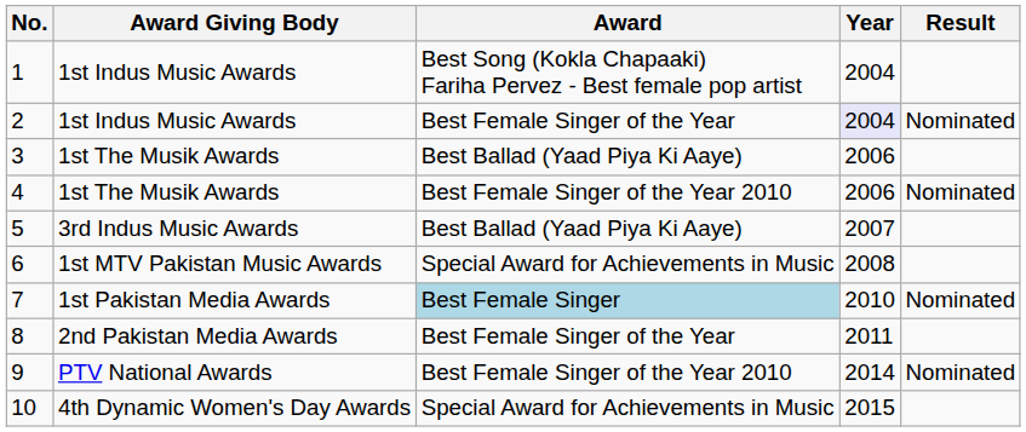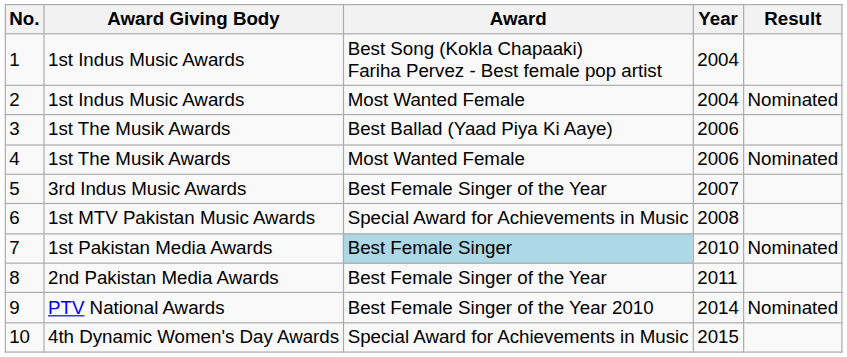 <table style="margin: 1em auto 1em auto;" class="wikitable">
 <tr>
 <th>No.</th>
 <th>Award Giving Body</th>
 <th>Award</th>
 <th>Year</th>
 <th>Result</th>
 </tr>
 <tr>
 <td>1</td>
 <td>1st Indus Music Awards</td>
 <td>Best Song (Kokla Chapaaki)<br>Fariha Pervez - Best female pop artist</td>
 <td>2004</td>
 <td></td>
 </tr>
 <tr>
 <td>2</td>
 <td>1st Indus Music Awards</td>
-<td>Best Female Singer of the Year</td>
-<td style="background: lavender;">2004</td>
+<td>Most Wanted Female</td>
+<td>2004</td>
 <td>Nominated</td>
 </tr>
 <tr>
 <td>3</td>
 <td>1st The Musik Awards</td>
 <td>Best Ballad (Yaad Piya Ki Aaye)</td>
 <td>2006</td>
 <td></td>
 </tr>
 <tr>
 <td>4</td>
 <td>1st The Musik Awards</td>
-<td>Best Female Singer of the Year 2010</td>
+<td>Most Wanted Female</td>
 <td>2006</td>
 <td>Nominated</td>
 </tr>
 <tr>
 <td>5</td>
 <td>3rd Indus Music Awards</td>
-<td>Best Ballad (Yaad Piya Ki Aaye)</td>
+<td>Best Female Singer of the Year</td>
 <td>2007</td>
 <td></td>
 </tr>
 <tr>
 <td>6</td>
 <td>1st MTV Pakistan Music Awards</td>
 <td>Special Award for Achievements in Music</td>
 <td>2008</td>
 <td></td>
 </tr>
 <tr>
 <td>7</td>
 <td>1st Pakistan Media Awards</td>
 <td style="background: lightblue;">Best Female Singer</td>
 <td>2010</td>
 <td>Nominated</td>
 </tr>
 <tr>
 <td>8</td>
 <td>2nd Pakistan Media Awards</td>
 <td>Best Female Singer of the Year</td>
 <td>2011</td>
 <td></td>
 </tr>
 <tr>
 <td>9</td>
 <td><a href='#'>PTV</a> National Awards</td>
 <td>Best Female Singer of the Year 2010</td>
 <td>2014</td>
 <td>Nominated</td>
 </tr>
 <tr>
 <td>10</td>
 <td>4th Dynamic Women's Day Awards</td>
 <td>Special Award for Achievements in Music</td>
 <td>2015</td>
 <td></td>
 </tr>
 </table>
